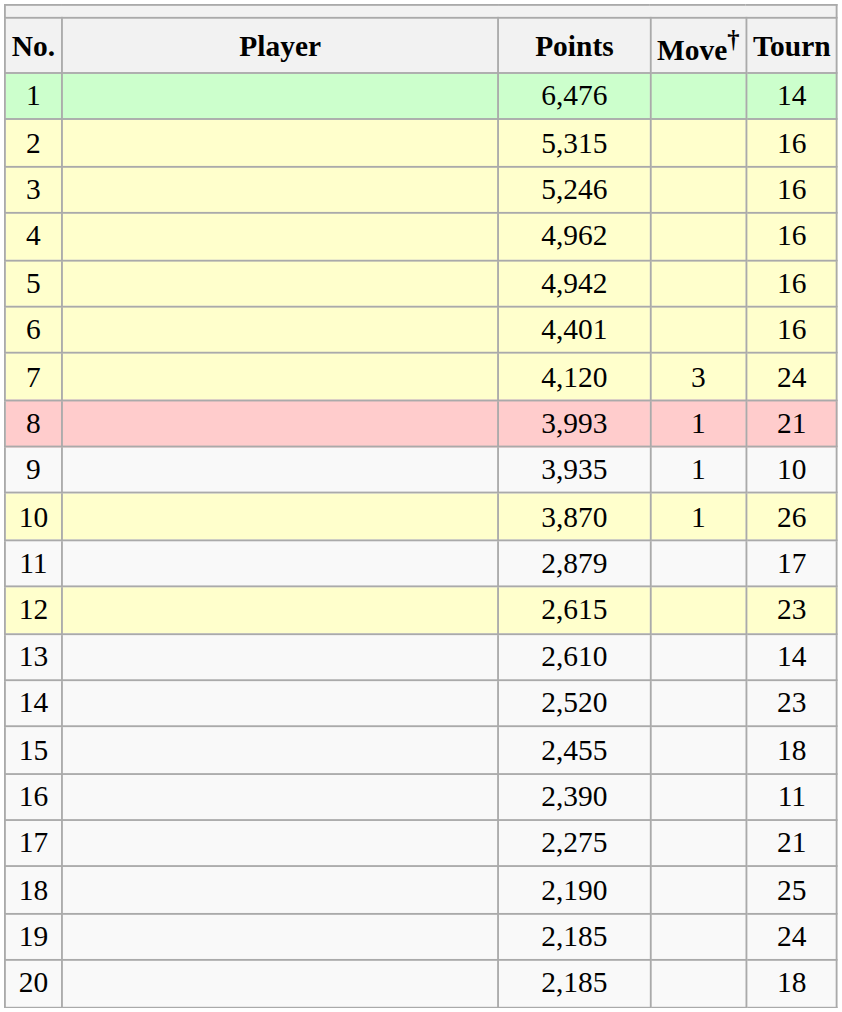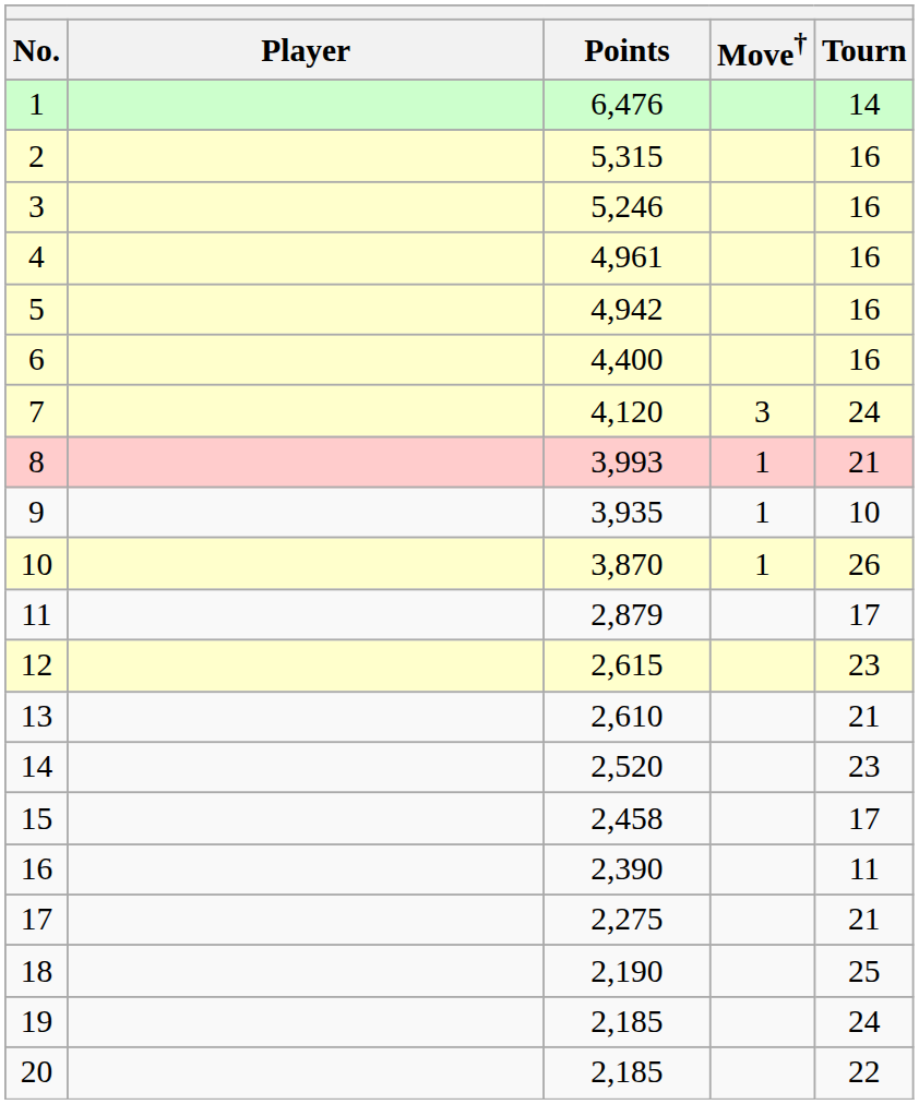 <table class=wikitable style=text-align:center>
 <tr>
 <th colspan="5"></th>
 </tr>
 <tr>
 <th width="20">No.</th>
 <th width="230">Player</th>
 <th width="75">Points</th>
 <th width="25">Move<sup>†</sup></th>
 <th width="15">Tourn</th>
 </tr>
 <tr style="background:#cfc;">
 <td>1</td>
 <td align="left"></td>
 <td>6,476</td>
 <td></td>
 <td>14</td>
 </tr>
 <tr bgcolor="#ffffcc">
 <td>2</td>
 <td align="left"></td>
 <td>5,315</td>
 <td></td>
 <td>16</td>
 </tr>
 <tr bgcolor="#ffffcc">
 <td>3</td>
 <td align="left"></td>
 <td>5,246</td>
 <td></td>
 <td>16</td>
 </tr>
 <tr bgcolor="#ffffcc">
 <td>4</td>
 <td align="left"></td>
-<td>4,962</td>
+<td>4,961</td>
 <td></td>
 <td>16</td>
 </tr>
 <tr bgcolor="#ffffcc">
 <td>5</td>
 <td align="left"></td>
 <td>4,942</td>
 <td></td>
 <td>16</td>
 </tr>
 <tr bgcolor="#ffffcc">
 <td>6</td>
 <td align="left"></td>
-<td>4,401</td>
+<td>4,400</td>
 <td></td>
 <td>16</td>
 </tr>
 <tr bgcolor="#ffffcc">
 <td>7</td>
 <td align="left"></td>
 <td>4,120</td>
 <td> 3</td>
 <td>24</td>
 </tr>
 <tr style="background:#fcc;">
 <td>8</td>
 <td align="left"></td>
 <td>3,993</td>
 <td> 1</td>
 <td>21</td>
 </tr>
 <tr>
 <td>9</td>
 <td align="left"></td>
 <td>3,935</td>
 <td> 1</td>
 <td>10</td>
 </tr>
 <tr bgcolor="#ffffcc">
 <td>10</td>
 <td align="left"></td>
 <td>3,870</td>
 <td> 1</td>
 <td>26</td>
 </tr>
 <tr>
 <td>11</td>
 <td align="left"></td>
 <td>2,879</td>
 <td></td>
 <td>17</td>
 </tr>
 <tr bgcolor="#ffffcc">
 <td>12</td>
 <td align="left"></td>
 <td>2,615</td>
 <td></td>
 <td>23</td>
 </tr>
 <tr>
 <td>13</td>
 <td align="left"></td>
 <td>2,610</td>
 <td></td>
-<td>14</td>
+<td>21</td>
 </tr>
 <tr>
 <td>14</td>
 <td align="left"></td>
 <td>2,520</td>
 <td></td>
 <td>23</td>
 </tr>
 <tr>
 <td>15</td>
 <td align="left"></td>
-<td>2,455</td>
+<td>2,458</td>
 <td></td>
-<td>18</td>
+<td>17</td>
 </tr>
 <tr>
 <td>16</td>
 <td align="left"></td>
 <td>2,390</td>
 <td></td>
 <td>11</td>
 </tr>
 <tr>
 <td>17</td>
 <td align="left"></td>
 <td>2,275</td>
 <td></td>
 <td>21</td>
 </tr>
 <tr>
 <td>18</td>
 <td align="left"></td>
 <td>2,190</td>
 <td></td>
 <td>25</td>
 </tr>
 <tr>
 <td>19</td>
 <td align="left"></td>
 <td>2,185</td>
 <td></td>
 <td>24</td>
 </tr>
 <tr>
 <td>20</td>
 <td align="left"></td>
 <td>2,185</td>
 <td></td>
-<td>18</td>
+<td>22</td>
 </tr>
 </table>
